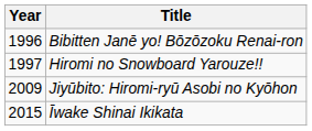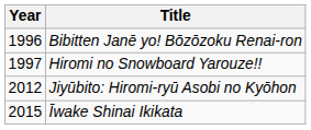 <table class="wikitable">
 <tr>
 <th>Year</th>
 <th>Title</th>
 </tr>
 <tr>
 <td>1996</td>
 <td><em>Bibitten Janē yo! Bōzōzoku Renai-ron</em></td>
 </tr>
 <tr>
 <td>1997</td>
 <td><em>Hiromi no Snowboard Yarouze!!</em></td>
 </tr>
 <tr>
-<td>2009</td>
+<td>2012</td>
 <td><em>Jiyūbito: Hiromi-ryū Asobi no Kyōhon</em></td>
 </tr>
 <tr>
 <td>2015</td>
 <td><em>Īwake Shinai Ikikata</em></td>
 </tr>
 </table>
